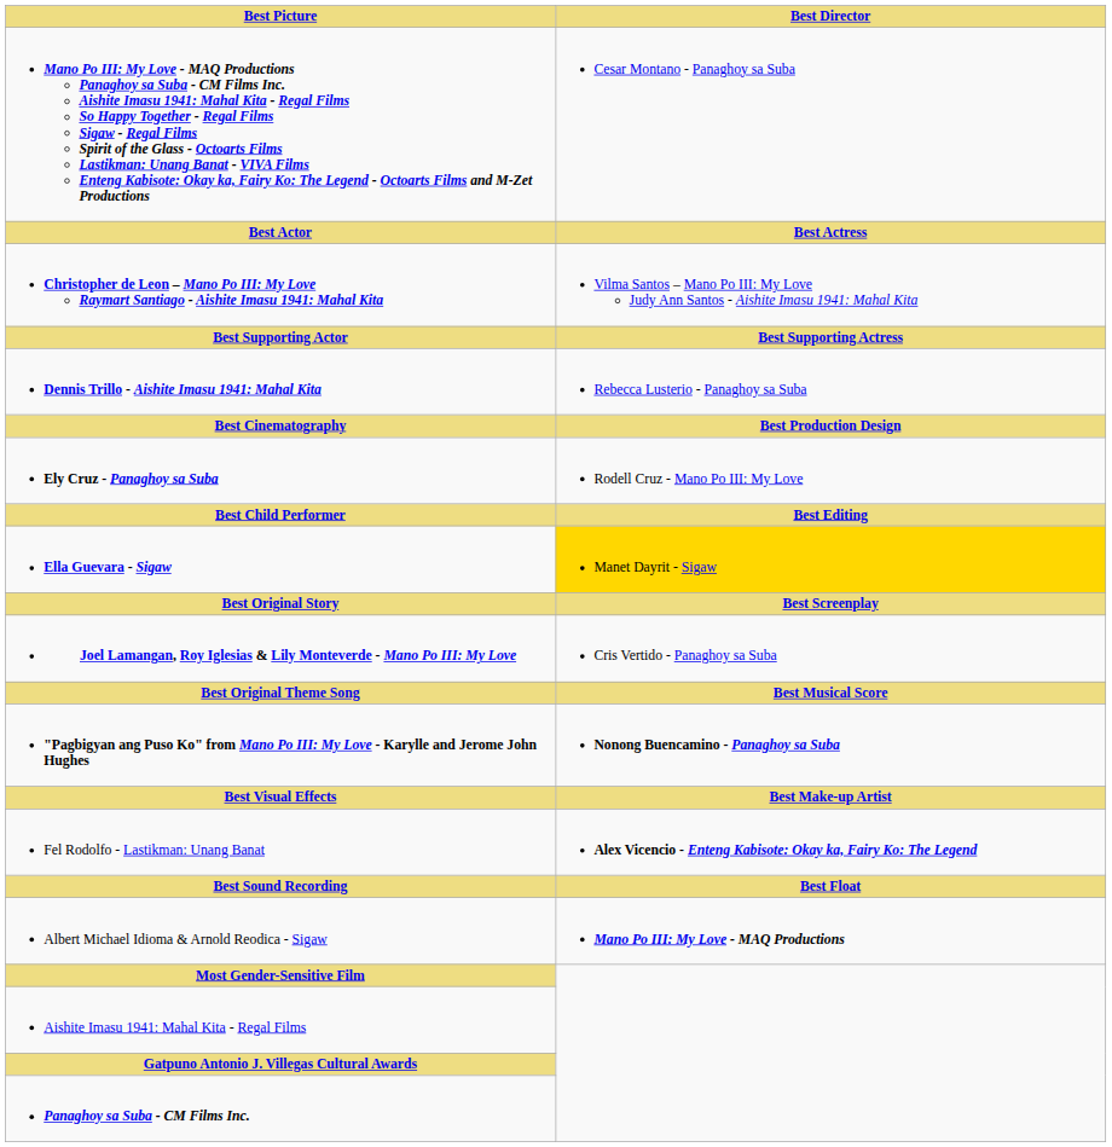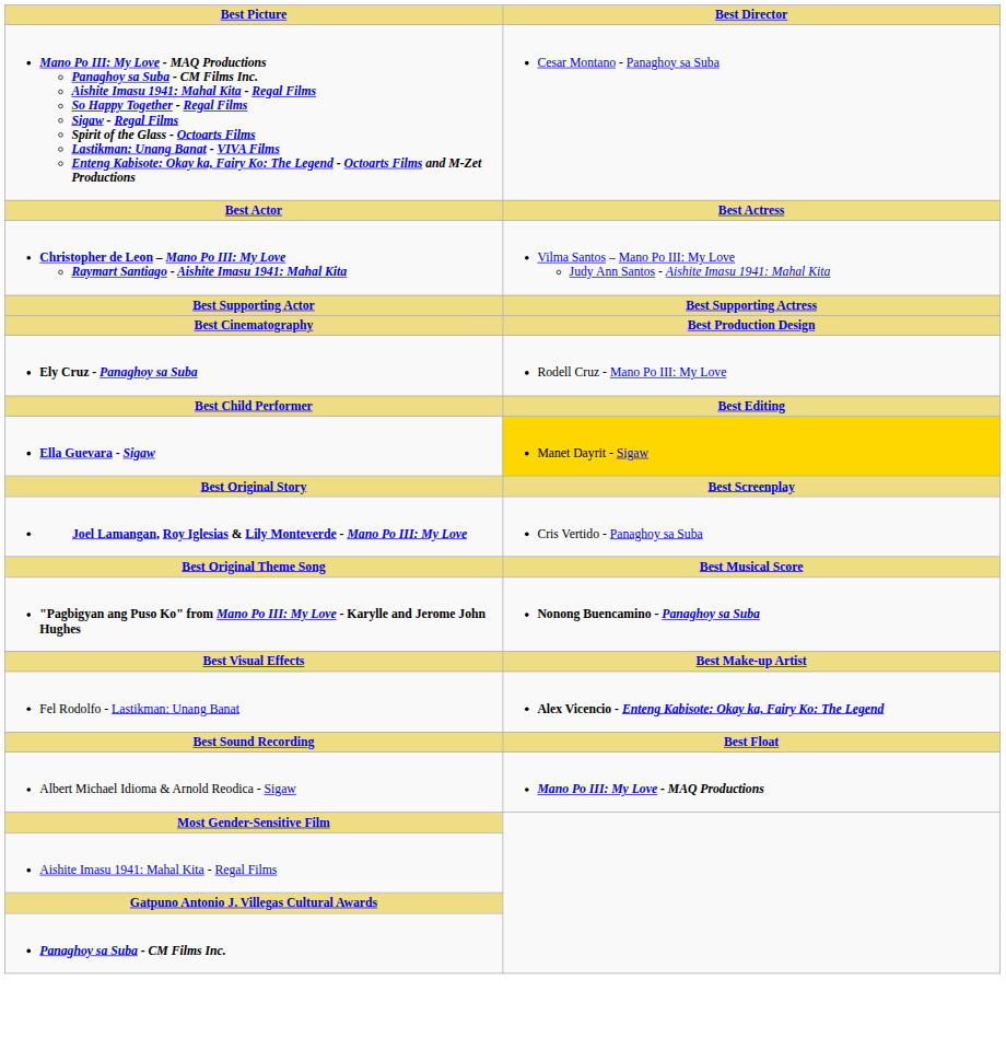 <table class=wikitable>
 <tr>
 <th style="background:#EEDD82; width:50%"><a href='#'>Best Picture</a></th>
 <th style="background:#EEDD82; width:50%"><a href='#'>Best Director</a></th>
 </tr>
 <tr>
 <td valign="top"><br><ul><li><strong><em><a href='#'>Mano Po III: My Love</a><em> - MAQ Productions<strong><ul><li></em><a href='#'>Panaghoy sa Suba</a><em> - CM Films Inc. </li><li></em><a href='#'>Aishite Imasu 1941: Mahal Kita</a><em> - <a href='#'>Regal Films</a> </li><li></em><a href='#'>So Happy Together</a><em> - <a href='#'>Regal Films</a></li><li></em><a href='#'>Sigaw</a><em> - <a href='#'>Regal Films</a></li><li></em>Spirit of the Glass<em> - <a href='#'>Octoarts Films</a></li><li></em><a href='#'>Lastikman: Unang Banat</a><em> - <a href='#'>VIVA Films</a></li><li></em><a href='#'>Enteng Kabisote: Okay ka, Fairy Ko: The Legend</a><em> - <a href='#'>Octoarts Films</a> and M-Zet Productions</li></ul></li></ul></td>
 <td valign="top"><br><ul><li></strong><a href='#'>Cesar Montano</a> - </em><a href='#'>Panaghoy sa Suba</a></em></strong></li></ul></td>
 </tr>
 <tr>
 <th style="background:#EEDD82; width:50%"><a href='#'>Best Actor</a></th>
 <th style="background:#EEDD82; width:50%"><a href='#'>Best Actress</a></th>
 </tr>
 <tr>
 <td valign="top"><br><ul><li><strong><a href='#'>Christopher de Leon</a> – <em><a href='#'>Mano Po III: My Love</a><strong><em><ul><li><a href='#'>Raymart Santiago</a> - </em><a href='#'>Aishite Imasu 1941: Mahal Kita</a><em></li></ul></li></ul></td>
 <td valign="top"><br><ul><li></strong><a href='#'>Vilma Santos</a> – </em><a href='#'>Mano Po III: My Love</a></em></strong><ul><li><a href='#'>Judy Ann Santos</a> - <em><a href='#'>Aishite Imasu 1941: Mahal Kita</a></em></li></ul></li></ul></td>
 </tr>
 <tr>
 <th style="background:#EEDD82; width:50%"><a href='#'>Best Supporting Actor</a></th>
 <th style="background:#EEDD82; width:50%"><a href='#'>Best Supporting Actress</a></th>
-</tr>
-<tr>
-<td valign="top"><br><ul><li><strong><a href='#'>Dennis Trillo</a> - <em><a href='#'>Aishite Imasu 1941: Mahal Kita</a><strong><em></li></ul></td>
-<td valign="top"><br><ul><li></strong><a href='#'>Rebecca Lusterio</a> - </em><a href='#'>Panaghoy sa Suba</a></em></strong></li></ul></td>
 </tr>
 <tr>
 <th style="background:#EEDD82; width:50%"><a href='#'>Best Cinematography</a></th>
 <th style="background:#EEDD82; width:50%"><a href='#'>Best Production Design</a></th>
 </tr>
 <tr>
 <td valign="top"><br><ul><li><strong>Ely Cruz - <em><a href='#'>Panaghoy sa Suba</a><strong><em></li></ul></td>
 <td valign="top"><br><ul><li></strong>Rodell Cruz - </em><a href='#'>Mano Po III: My Love</a></em></strong></li></ul></td>
 </tr>
 <tr>
 <th style="background:#EEDD82; width:50%"><a href='#'>Best Child Performer</a></th>
 <th style="background:#EEDD82; width:50%"><a href='#'>Best Editing</a></th>
 </tr>
 <tr>
 <td valign="top"><br><ul><li><strong><a href='#'>Ella Guevara</a>  - <em><a href='#'>Sigaw</a><strong><em></li></ul></td>
 <td valign="top" style="background: gold;"><br><ul><li></strong>Manet Dayrit - </em><a href='#'>Sigaw</a></em></strong></li></ul></td>
 </tr>
 <tr>
 <th style="background:#EEDD82; width:50%"><a href='#'>Best Original Story</a></th>
 <th style="background:#EEDD82; width:50%"><a href='#'>Best Screenplay</a></th>
 </tr>
 <tr>
 <td valign="top" align=center><br><ul><li><strong><a href='#'>Joel Lamangan</a>, <a href='#'>Roy Iglesias</a> & <a href='#'>Lily Monteverde</a> - <em><a href='#'>Mano Po III: My Love</a><strong><em></li></ul></td>
 <td valign="top"><br><ul><li></strong>Cris Vertido - </em><a href='#'>Panaghoy sa Suba</a></em></strong></li></ul></td>
 </tr>
 <tr>
 <th style="background:#EEDD82; width:50%"><a href='#'>Best Original Theme Song</a></th>
 <th style="background:#EEDD82; width:50%"><a href='#'>Best Musical Score</a></th>
 </tr>
 <tr>
 <td valign="top"><br><ul><li><strong>"Pagbigyan ang Puso Ko" from <em><a href='#'>Mano Po III: My Love</a></em> - Karylle and Jerome John Hughes</strong></li></ul></td>
 <td valign="top"><br><ul><li><strong>Nonong Buencamino - <em><a href='#'>Panaghoy sa Suba</a><strong><em></li></ul></td>
 </tr>
 <tr>
 <th style="background:#EEDD82; width:50%"><a href='#'>Best Visual Effects</a></th>
 <th style="background:#EEDD82; width:50%"><a href='#'>Best Make-up Artist</a></th>
 </tr>
 <tr>
 <td valign="top"><br><ul><li></strong>Fel Rodolfo - </em><a href='#'>Lastikman: Unang Banat</a></em></strong></li></ul></td>
 <td valign="top"><br><ul><li><strong>Alex Vicencio - <em><a href='#'>Enteng Kabisote: Okay ka, Fairy Ko: The Legend</a><strong><em></li></ul></td>
 </tr>
 <tr>
 <th style="background:#EEDD82; width:50%"><a href='#'>Best Sound Recording</a></th>
 <th style="background:#EEDD82; width:50%"><a href='#'>Best Float</a></th>
 </tr>
 <tr>
 <td valign="top"><br><ul><li></strong>Albert Michael Idioma & Arnold Reodica - </em><a href='#'>Sigaw</a></em></strong></li></ul></td>
 <td valign="top"><br><ul><li><strong><em><a href='#'>Mano Po III: My Love</a><em> - MAQ Productions<strong></li></ul></td>
 </tr>
 <tr>
 <th style="background:#EEDD82; width:50%"><a href='#'>Most Gender-Sensitive Film</a></th>
 </tr>
 <tr>
 <td valign="top"><br><ul><li></em></strong><a href='#'>Aishite Imasu 1941: Mahal Kita</a></em> - <a href='#'>Regal Films</a></strong></li></ul></td>
 </tr>
 <tr>
 <th style="background:#EEDD82; width:50%"><a href='#'>Gatpuno Antonio J. Villegas Cultural Awards</a></th>
 </tr>
 <tr>
 <td valign="top"><br><ul><li><strong><em><a href='#'>Panaghoy sa Suba</a><em> - CM Films Inc.<strong></li></ul></td>
 </tr>
 </table>
